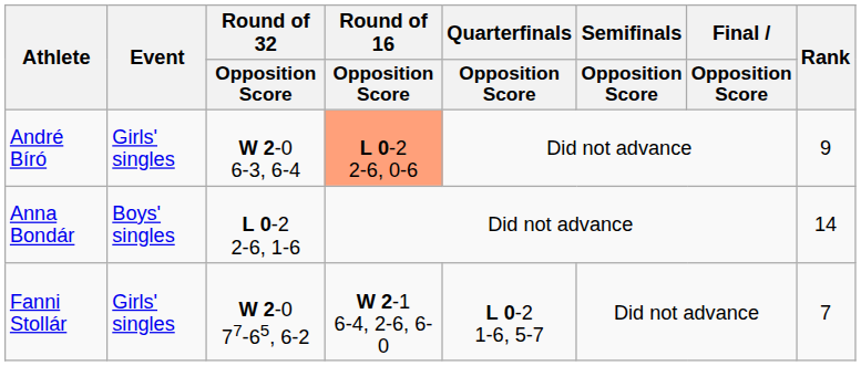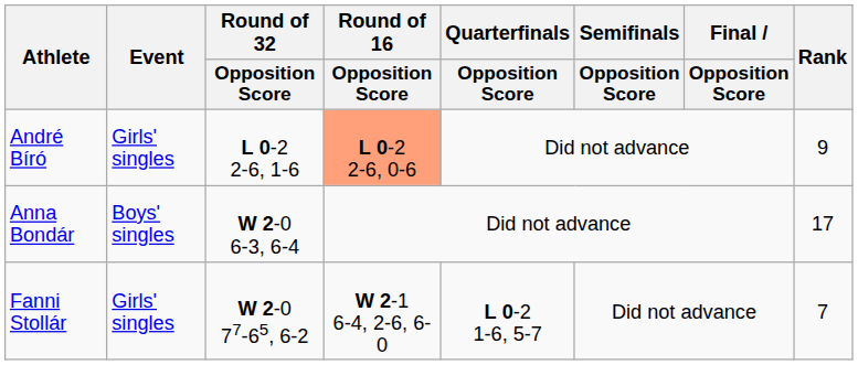 <table class=wikitable style="font-size:90%">
 <tr>
 <th rowspan="2">Athlete</th>
 <th rowspan="2">Event</th>
 <th>Round of 32</th>
 <th>Round of 16</th>
 <th>Quarterfinals</th>
 <th>Semifinals</th>
 <th>Final / </th>
 <th rowspan=2>Rank</th>
 </tr>
 <tr style="font-size:95%">
 <th>Opposition<br>Score</th>
 <th>Opposition<br>Score</th>
 <th>Opposition<br>Score</th>
 <th>Opposition<br>Score</th>
 <th>Opposition<br>Score</th>
 </tr>
 <tr align=center>
 <td align=left><a href='#'>André Bíró</a></td>
 <td align=left><a href='#'>Girls' singles</a></td>
-<td><br><strong>W</strong> <strong>2</strong>-0 <br> 6-3, 6-4</td>
+<td><br><strong>L</strong> <strong>0</strong>-2 <br> 2-6, 1-6</td>
 <td style="background: lightsalmon;"><br><strong>L</strong> <strong>0</strong>-2 <br> 2-6, 0-6</td>
 <td colspan=3>Did not advance</td>
 <td>9</td>
 </tr>
 <tr align=center>
 <td align=left><a href='#'>Anna Bondár</a></td>
 <td align=left><a href='#'>Boys' singles</a></td>
-<td><br><strong>L</strong> <strong>0</strong>-2 <br> 2-6, 1-6</td>
+<td><br><strong>W</strong> <strong>2</strong>-0 <br> 6-3, 6-4</td>
 <td colspan=4>Did not advance</td>
-<td>14</td>
+<td>17</td>
 </tr>
 <tr align=center>
 <td align=left><a href='#'>Fanni Stollár</a></td>
 <td align=left><a href='#'>Girls' singles</a></td>
 <td><br><strong>W</strong> <strong>2</strong>-0 <br> 7<sup>7</sup>-6<sup>5</sup>, 6-2</td>
 <td><br><strong>W</strong> <strong>2</strong>-1 <br> 6-4, 2-6, 6-0</td>
 <td><br><strong>L</strong> <strong>0</strong>-2 <br> 1-6, 5-7</td>
 <td colspan=2>Did not advance</td>
 <td>7</td>
 </tr>
 </table>
